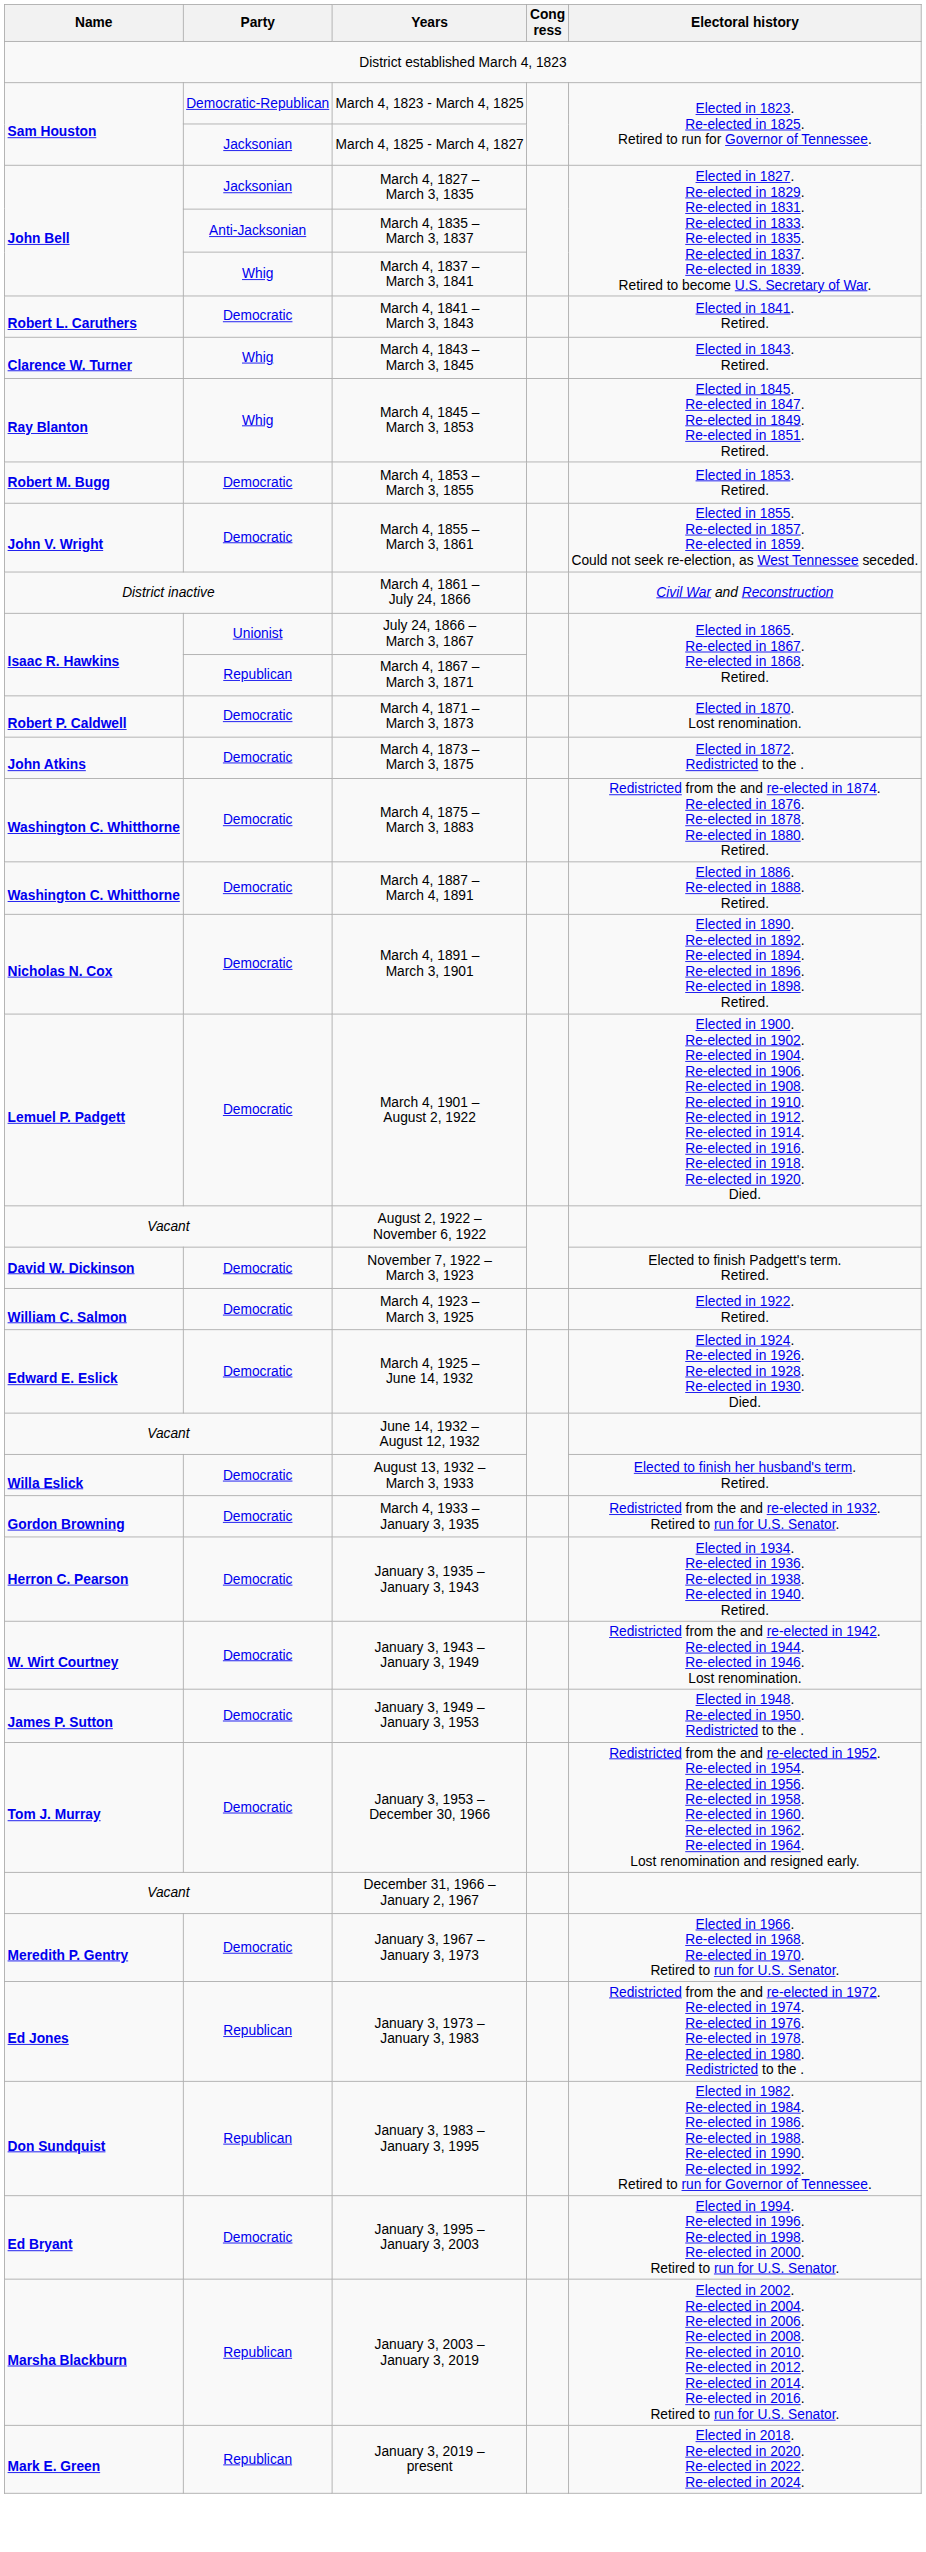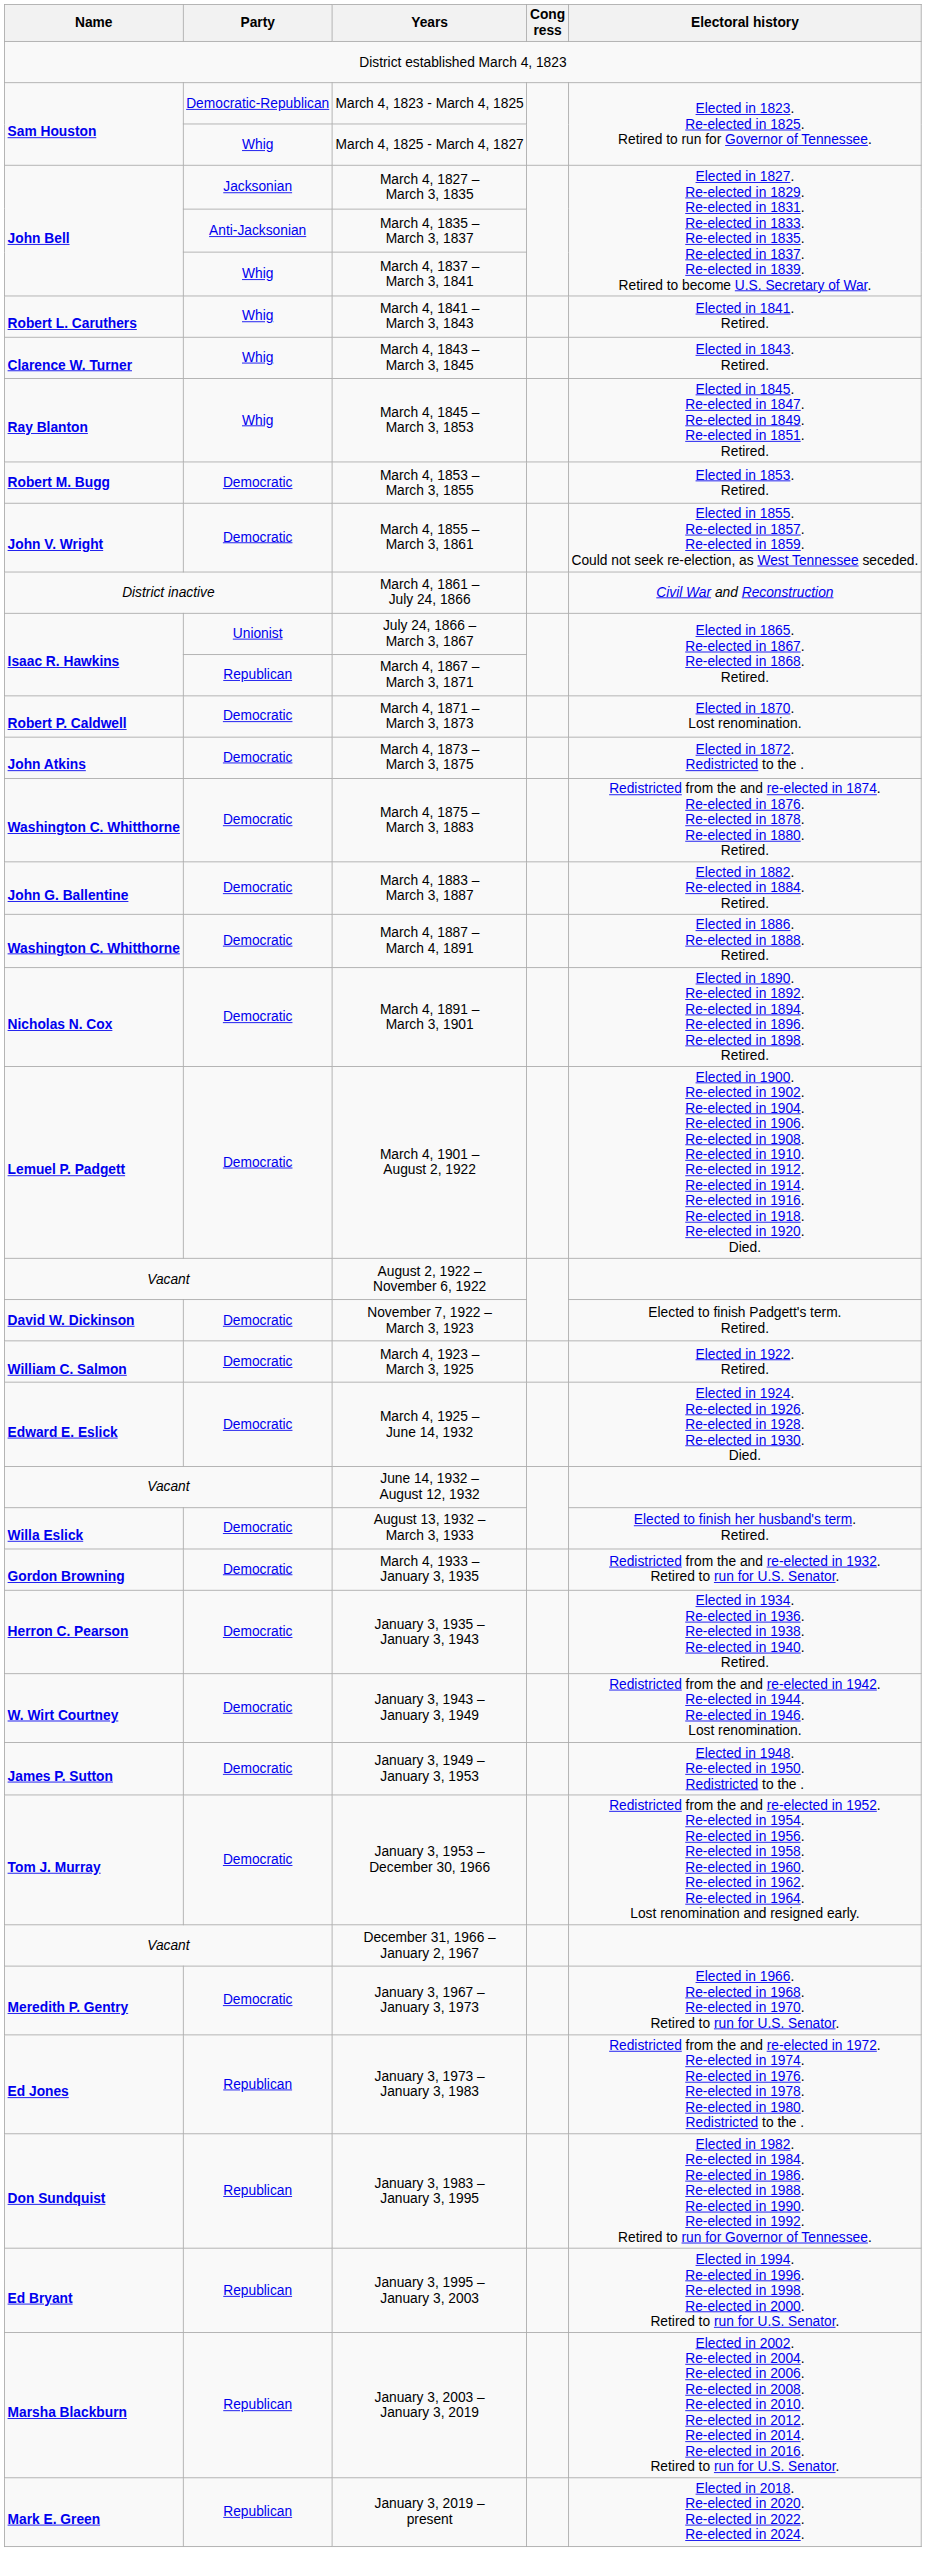 <table class=wikitable style="text-align:center">
 <tr>
 <th>Name</th>
 <th>Party</th>
 <th>Years</th>
 <th>Cong<br>ress</th>
 <th>Electoral history</th>
 </tr>
 <tr style="height:3em">
 <td colspan="5">District established March 4, 1823</td>
 </tr>
 <tr style="height:3em">
 <td rowspan=2 align=left><br><strong><a href='#'>Sam Houston</a></strong><br></td>
 <td><a href='#'>Democratic-Republican</a></td>
 <td>March 4, 1823 - March 4, 1825</td>
 <td rowspan=2></td>
 <td rowspan=2><a href='#'>Elected in 1823</a>.<br><a href='#'>Re-elected in 1825</a>.<br>Retired to run for <a href='#'>Governor of Tennessee</a>.</td>
 </tr>
 <tr style="height:3em">
-<td><a href='#'>Jacksonian</a></td>
+<td><a href='#'>Whig</a></td>
 <td>March 4, 1825 - March 4, 1827</td>
 </tr>
 <tr style="height:3em">
 <td rowspan=3 align=left><br><strong><a href='#'>John Bell</a></strong><br></td>
 <td><a href='#'>Jacksonian</a></td>
 <td nowrap>March 4, 1827 –<br>March 3, 1835</td>
 <td rowspan=3></td>
 <td rowspan=3><a href='#'>Elected in 1827</a>.<br><a href='#'>Re-elected in 1829</a>.<br><a href='#'>Re-elected in 1831</a>.<br><a href='#'>Re-elected in 1833</a>.<br><a href='#'>Re-elected in 1835</a>.<br><a href='#'>Re-elected in 1837</a>.<br><a href='#'>Re-elected in 1839</a>.<br>Retired to become <a href='#'>U.S. Secretary of War</a>.</td>
 </tr>
 <tr style="height:3em">
 <td><a href='#'>Anti-Jacksonian</a></td>
 <td nowrap>March 4, 1835 –<br>March 3, 1837</td>
 </tr>
 <tr style="height:3em">
 <td><a href='#'>Whig</a></td>
 <td nowrap>March 4, 1837 –<br>March 3, 1841</td>
 </tr>
 <tr style="height:3em">
 <td align=left><br><strong><a href='#'>Robert L. Caruthers</a></strong><br></td>
-<td><a href='#'>Democratic</a></td>
+<td><a href='#'>Whig</a></td>
 <td nowrap>March 4, 1841 –<br>March 3, 1843</td>
 <td></td>
 <td><a href='#'>Elected in 1841</a>.<br>Retired.</td>
 </tr>
 <tr style="height:3em">
 <td align=left><br><strong><a href='#'>Clarence W. Turner</a></strong><br></td>
 <td><a href='#'>Whig</a></td>
 <td nowrap>March 4, 1843 –<br>March 3, 1845</td>
 <td></td>
 <td><a href='#'>Elected in 1843</a>.<br>Retired.</td>
 </tr>
 <tr style="height:3em">
 <td align=left><br><strong><a href='#'>Ray Blanton</a></strong><br></td>
 <td><a href='#'>Whig</a></td>
 <td nowrap>March 4, 1845 –<br>March 3, 1853</td>
 <td></td>
 <td><a href='#'>Elected in 1845</a>.<br><a href='#'>Re-elected in 1847</a>.<br><a href='#'>Re-elected in 1849</a>.<br><a href='#'>Re-elected in 1851</a>.<br>Retired.</td>
 </tr>
 <tr style="height:3em">
 <td align=left><strong><a href='#'>Robert M. Bugg</a></strong><br></td>
 <td><a href='#'>Democratic</a></td>
 <td nowrap>March 4, 1853 –<br>March 3, 1855</td>
 <td></td>
 <td><a href='#'>Elected in 1853</a>.<br>Retired.</td>
 </tr>
 <tr style="height:3em">
 <td align=left><br><strong><a href='#'>John V. Wright</a></strong><br></td>
 <td><a href='#'>Democratic</a></td>
 <td nowrap>March 4, 1855 –<br>March 3, 1861</td>
 <td></td>
 <td><a href='#'>Elected in 1855</a>.<br><a href='#'>Re-elected in 1857</a>.<br><a href='#'>Re-elected in 1859</a>.<br>Could not seek re-election, as <a href='#'>West Tennessee</a> seceded.</td>
 </tr>
 <tr style="height:3em">
 <td colspan=2><em>District inactive</em></td>
 <td nowrap>March 4, 1861 –<br>July 24, 1866</td>
 <td></td>
 <td><em><a href='#'>Civil War</a> and <a href='#'>Reconstruction</a></em></td>
 </tr>
 <tr style="height:3em">
 <td rowspan=2 align=left><br><strong><a href='#'>Isaac R. Hawkins</a></strong><br></td>
 <td><a href='#'>Unionist</a></td>
 <td nowrap>July 24, 1866 –<br>March 3, 1867</td>
 <td rowspan=2></td>
 <td rowspan=2><a href='#'>Elected in 1865</a>.<br><a href='#'>Re-elected in 1867</a>.<br><a href='#'>Re-elected in 1868</a>.<br>Retired.</td>
 </tr>
 <tr style="height:3em">
 <td><a href='#'>Republican</a></td>
 <td nowrap>March 4, 1867 –<br>March 3, 1871</td>
 </tr>
 <tr style="height:3em">
 <td align=left><br><strong><a href='#'>Robert P. Caldwell</a></strong><br></td>
 <td><a href='#'>Democratic</a></td>
 <td nowrap>March 4, 1871 –<br>March 3, 1873</td>
 <td></td>
 <td><a href='#'>Elected in 1870</a>.<br>Lost renomination.</td>
 </tr>
 <tr style="height:3em">
 <td align=left><br><strong><a href='#'>John Atkins</a></strong><br></td>
 <td><a href='#'>Democratic</a></td>
 <td nowrap>March 4, 1873 –<br>March 3, 1875</td>
 <td></td>
 <td><a href='#'>Elected in 1872</a>.<br><a href='#'>Redistricted</a> to the .</td>
 </tr>
 <tr style="height:3em">
 <td align=left><br><strong><a href='#'>Washington C. Whitthorne</a></strong><br></td>
 <td><a href='#'>Democratic</a></td>
 <td nowrap>March 4, 1875 –<br>March 3, 1883</td>
 <td></td>
 <td><a href='#'>Redistricted</a> from the  and <a href='#'>re-elected in 1874</a>.<br><a href='#'>Re-elected in 1876</a>.<br><a href='#'>Re-elected in 1878</a>.<br><a href='#'>Re-elected in 1880</a>.<br>Retired.</td>
+</tr>
+<tr style="height:3em">
+<td align=left><br><strong><a href='#'>John G. Ballentine</a></strong><br></td>
+<td><a href='#'>Democratic</a></td>
+<td nowrap>March 4, 1883 –<br>March 3, 1887</td>
+<td></td>
+<td><a href='#'>Elected in 1882</a>.<br><a href='#'>Re-elected in 1884</a>.<br>Retired.</td>
 </tr>
 <tr style="height:3em">
 <td align=left><br><strong><a href='#'>Washington C. Whitthorne</a></strong><br></td>
 <td><a href='#'>Democratic</a></td>
 <td>March 4, 1887 –<br>March 4, 1891</td>
 <td></td>
 <td><a href='#'>Elected in 1886</a>.<br><a href='#'>Re-elected in 1888</a>.<br>Retired.</td>
 </tr>
 <tr style="height:3em">
 <td align=left><br><strong><a href='#'>Nicholas N. Cox</a></strong><br></td>
 <td><a href='#'>Democratic</a></td>
 <td nowrap>March 4, 1891 –<br>March 3, 1901</td>
 <td></td>
 <td><a href='#'>Elected in 1890</a>.<br><a href='#'>Re-elected in 1892</a>.<br><a href='#'>Re-elected in 1894</a>.<br><a href='#'>Re-elected in 1896</a>.<br><a href='#'>Re-elected in 1898</a>.<br>Retired.</td>
 </tr>
 <tr style="height:3em">
 <td align=left><br><strong><a href='#'>Lemuel P. Padgett</a></strong><br></td>
 <td><a href='#'>Democratic</a></td>
 <td nowrap>March 4, 1901 –<br>August 2, 1922</td>
 <td></td>
 <td><a href='#'>Elected in 1900</a>.<br><a href='#'>Re-elected in 1902</a>.<br><a href='#'>Re-elected in 1904</a>.<br><a href='#'>Re-elected in 1906</a>.<br><a href='#'>Re-elected in 1908</a>.<br><a href='#'>Re-elected in 1910</a>.<br><a href='#'>Re-elected in 1912</a>.<br><a href='#'>Re-elected in 1914</a>.<br><a href='#'>Re-elected in 1916</a>.<br><a href='#'>Re-elected in 1918</a>.<br><a href='#'>Re-elected in 1920</a>.<br>Died.</td>
 </tr>
 <tr style="height:3em">
 <td colspan=2><em>Vacant</em></td>
 <td nowrap>August 2, 1922 –<br>November 6, 1922</td>
 <td rowspan=2></td>
 <td></td>
 </tr>
 <tr style="height:3em">
 <td align=left><strong><a href='#'>David W. Dickinson</a></strong><br></td>
 <td><a href='#'>Democratic</a></td>
 <td nowrap>November 7, 1922 –<br>March 3, 1923</td>
 <td>Elected to finish Padgett's term.<br>Retired.</td>
 </tr>
 <tr style="height:3em">
 <td align=left><br><strong><a href='#'>William C. Salmon</a></strong><br></td>
 <td><a href='#'>Democratic</a></td>
 <td nowrap>March 4, 1923 –<br>March 3, 1925</td>
 <td></td>
 <td><a href='#'>Elected in 1922</a>.<br>Retired.</td>
 </tr>
 <tr style="height:3em">
 <td align=left><br><strong><a href='#'>Edward E. Eslick</a></strong><br></td>
 <td><a href='#'>Democratic</a></td>
 <td nowrap>March 4, 1925 –<br>June 14, 1932</td>
 <td></td>
 <td><a href='#'>Elected in 1924</a>.<br><a href='#'>Re-elected in 1926</a>.<br><a href='#'>Re-elected in 1928</a>.<br><a href='#'>Re-elected in 1930</a>.<br>Died.</td>
 </tr>
 <tr style="height:3em">
 <td colspan=2><em>Vacant</em></td>
 <td nowrap>June 14, 1932 –<br>August 12, 1932</td>
 <td rowspan=2></td>
 <td></td>
 </tr>
 <tr style="height:3em">
 <td align=left><br><strong><a href='#'>Willa Eslick</a></strong><br></td>
 <td><a href='#'>Democratic</a></td>
 <td nowrap>August 13, 1932 –<br>March 3, 1933</td>
 <td><a href='#'>Elected to finish her husband's term</a>.<br>Retired.</td>
 </tr>
 <tr style="height:3em">
 <td align=left><br><strong><a href='#'>Gordon Browning</a></strong><br></td>
 <td><a href='#'>Democratic</a></td>
 <td nowrap>March 4, 1933 –<br>January 3, 1935</td>
 <td></td>
 <td><a href='#'>Redistricted</a> from the  and <a href='#'>re-elected in 1932</a>.<br>Retired to <a href='#'>run for U.S. Senator</a>.</td>
 </tr>
 <tr style="height:3em">
 <td align=left><strong><a href='#'>Herron C. Pearson</a></strong><br></td>
 <td><a href='#'>Democratic</a></td>
 <td nowrap>January 3, 1935 –<br>January 3, 1943</td>
 <td></td>
 <td><a href='#'>Elected in 1934</a>.<br><a href='#'>Re-elected in 1936</a>.<br><a href='#'>Re-elected in 1938</a>.<br><a href='#'>Re-elected in 1940</a>.<br>Retired.</td>
 </tr>
 <tr style="height:3em">
 <td align=left><br><strong><a href='#'>W. Wirt Courtney</a></strong><br></td>
 <td><a href='#'>Democratic</a></td>
 <td nowrap>January 3, 1943 –<br>January 3, 1949</td>
 <td></td>
 <td><a href='#'>Redistricted</a> from the  and <a href='#'>re-elected in 1942</a>.<br><a href='#'>Re-elected in 1944</a>.<br><a href='#'>Re-elected in 1946</a>.<br>Lost renomination.</td>
 </tr>
 <tr style="height:3em">
 <td align=left><br><strong><a href='#'>James P. Sutton</a></strong><br></td>
 <td><a href='#'>Democratic</a></td>
 <td nowrap>January 3, 1949 –<br>January 3, 1953</td>
 <td></td>
 <td><a href='#'>Elected in 1948</a>.<br><a href='#'>Re-elected in 1950</a>.<br><a href='#'>Redistricted</a> to the .</td>
 </tr>
 <tr style="height:3em">
 <td align=left><br><strong><a href='#'>Tom J. Murray</a></strong><br></td>
 <td><a href='#'>Democratic</a></td>
 <td nowrap>January 3, 1953 –<br>December 30, 1966</td>
 <td></td>
 <td><a href='#'>Redistricted</a> from the  and <a href='#'>re-elected in 1952</a>.<br><a href='#'>Re-elected in 1954</a>.<br><a href='#'>Re-elected in 1956</a>.<br><a href='#'>Re-elected in 1958</a>.<br><a href='#'>Re-elected in 1960</a>.<br><a href='#'>Re-elected in 1962</a>.<br><a href='#'>Re-elected in 1964</a>.<br>Lost renomination and resigned early.</td>
 </tr>
 <tr style="height:3em">
 <td colspan=2><em>Vacant</em></td>
 <td nowrap>December 31, 1966 –<br>January 2, 1967</td>
 <td></td>
 <td></td>
 </tr>
 <tr style="height:3em">
 <td align=left><br><strong><a href='#'>Meredith P. Gentry</a></strong><br></td>
 <td><a href='#'>Democratic</a></td>
 <td>January 3, 1967 –<br>January 3, 1973</td>
 <td></td>
 <td><a href='#'>Elected in 1966</a>.<br><a href='#'>Re-elected in 1968</a>.<br><a href='#'>Re-elected in 1970</a>.<br>Retired to <a href='#'>run for U.S. Senator</a>.</td>
 </tr>
 <tr style="height:3em">
 <td align=left><br><strong><a href='#'>Ed Jones</a></strong><br></td>
 <td><a href='#'>Republican</a></td>
 <td nowrap>January 3, 1973 –<br>January 3, 1983</td>
 <td></td>
 <td><a href='#'>Redistricted</a> from the  and <a href='#'>re-elected in 1972</a>.<br><a href='#'>Re-elected in 1974</a>.<br><a href='#'>Re-elected in 1976</a>.<br><a href='#'>Re-elected in 1978</a>.<br><a href='#'>Re-elected in 1980</a>.<br><a href='#'>Redistricted</a> to the .</td>
 </tr>
 <tr style="height:3em">
 <td align=left><br><strong><a href='#'>Don Sundquist</a></strong><br></td>
 <td><a href='#'>Republican</a></td>
 <td nowrap>January 3, 1983 –<br>January 3, 1995</td>
 <td></td>
 <td><a href='#'>Elected in 1982</a>.<br><a href='#'>Re-elected in 1984</a>.<br><a href='#'>Re-elected in 1986</a>.<br><a href='#'>Re-elected in 1988</a>.<br><a href='#'>Re-elected in 1990</a>.<br><a href='#'>Re-elected in 1992</a>.<br>Retired to <a href='#'>run for Governor of Tennessee</a>.</td>
 </tr>
 <tr style="height:3em">
 <td align=left><br><strong><a href='#'>Ed Bryant</a></strong><br></td>
-<td><a href='#'>Democratic</a></td>
+<td><a href='#'>Republican</a></td>
 <td nowrap>January 3, 1995 –<br>January 3, 2003</td>
 <td></td>
 <td><a href='#'>Elected in 1994</a>.<br><a href='#'>Re-elected in 1996</a>.<br><a href='#'>Re-elected in 1998</a>.<br><a href='#'>Re-elected in 2000</a>.<br>Retired to <a href='#'>run for U.S. Senator</a>.</td>
 </tr>
 <tr style="height:3em">
 <td align=left><br><strong><a href='#'>Marsha Blackburn</a></strong><br></td>
 <td><a href='#'>Republican</a></td>
 <td nowrap>January 3, 2003 –<br>January 3, 2019</td>
 <td></td>
 <td><a href='#'>Elected in 2002</a>.<br><a href='#'>Re-elected in 2004</a>.<br><a href='#'>Re-elected in 2006</a>.<br><a href='#'>Re-elected in 2008</a>.<br><a href='#'>Re-elected in 2010</a>.<br><a href='#'>Re-elected in 2012</a>.<br><a href='#'>Re-elected in 2014</a>.<br><a href='#'>Re-elected in 2016</a>.<br>Retired to <a href='#'>run for U.S. Senator</a>.</td>
 </tr>
 <tr style="height:3em">
 <td align=left><br><strong><a href='#'>Mark E. Green</a></strong><br></td>
 <td><a href='#'>Republican</a></td>
 <td nowrap>January 3, 2019 –<br>present</td>
 <td></td>
 <td><a href='#'>Elected in 2018</a>.<br><a href='#'>Re-elected in 2020</a>.<br><a href='#'>Re-elected in 2022</a>.<br><a href='#'>Re-elected in 2024</a>.</td>
 </tr>
 </table>
